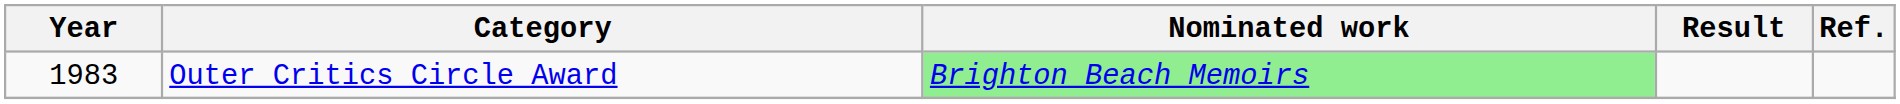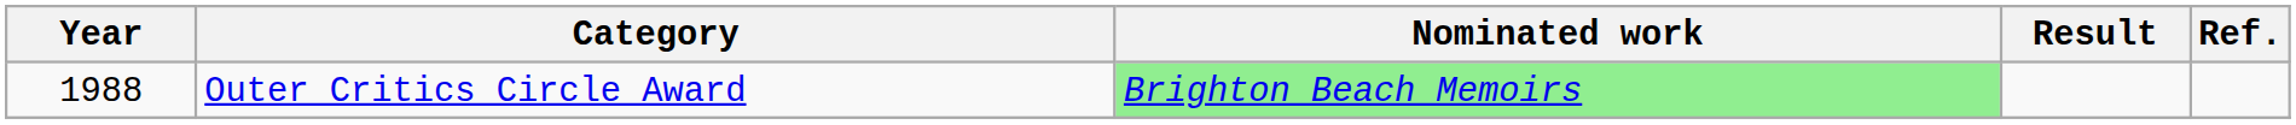 <table class=wikitable>
 <tr>
 <th scope="col" style="width:5em;">Year</th>
 <th scope="col" style="width:26em;">Category</th>
 <th scope="col" style="width:25em;">Nominated work</th>
 <th scope="col" style="width:5em;">Result</th>
 <th>Ref.</th>
 </tr>
 <tr>
-<td style="text-align:center;">1983</td>
+<td style="text-align:center;">1988</td>
 <td><a href='#'>Outer Critics Circle Award</a></td>
 <td style="background: lightgreen;"><em><a href='#'>Brighton Beach Memoirs</a></em></td>
 <td></td>
 <td></td>
 </tr>
 <tr>
 </tr>
 </table>
